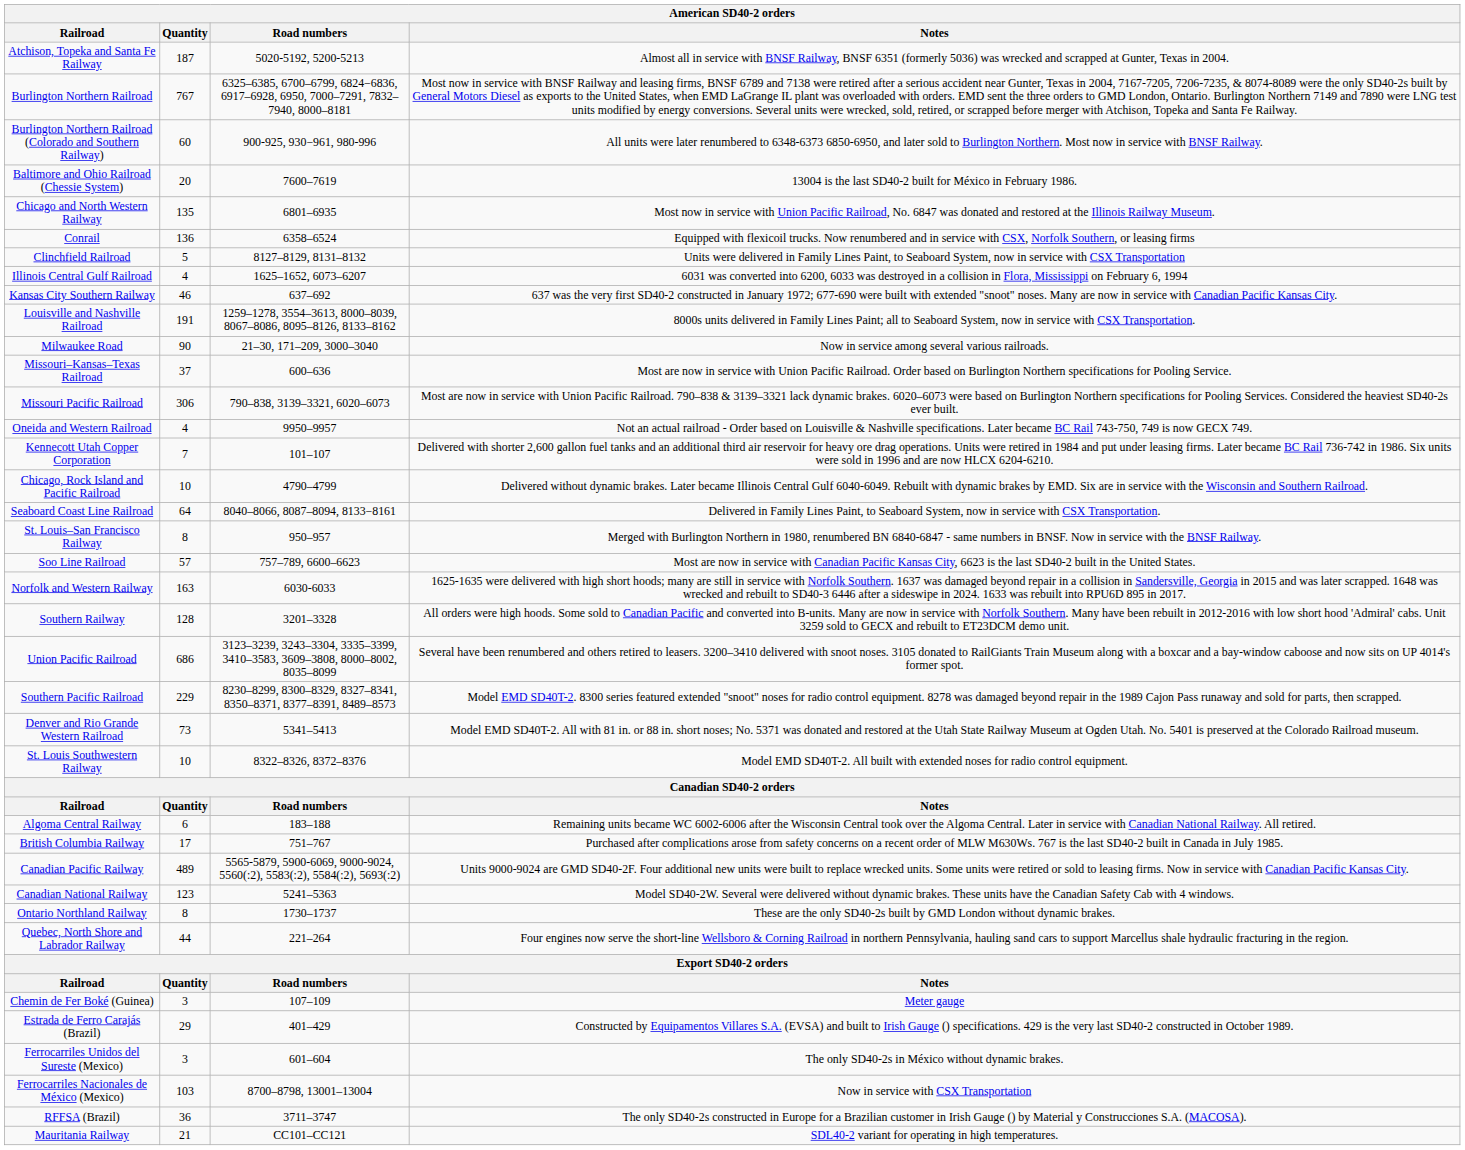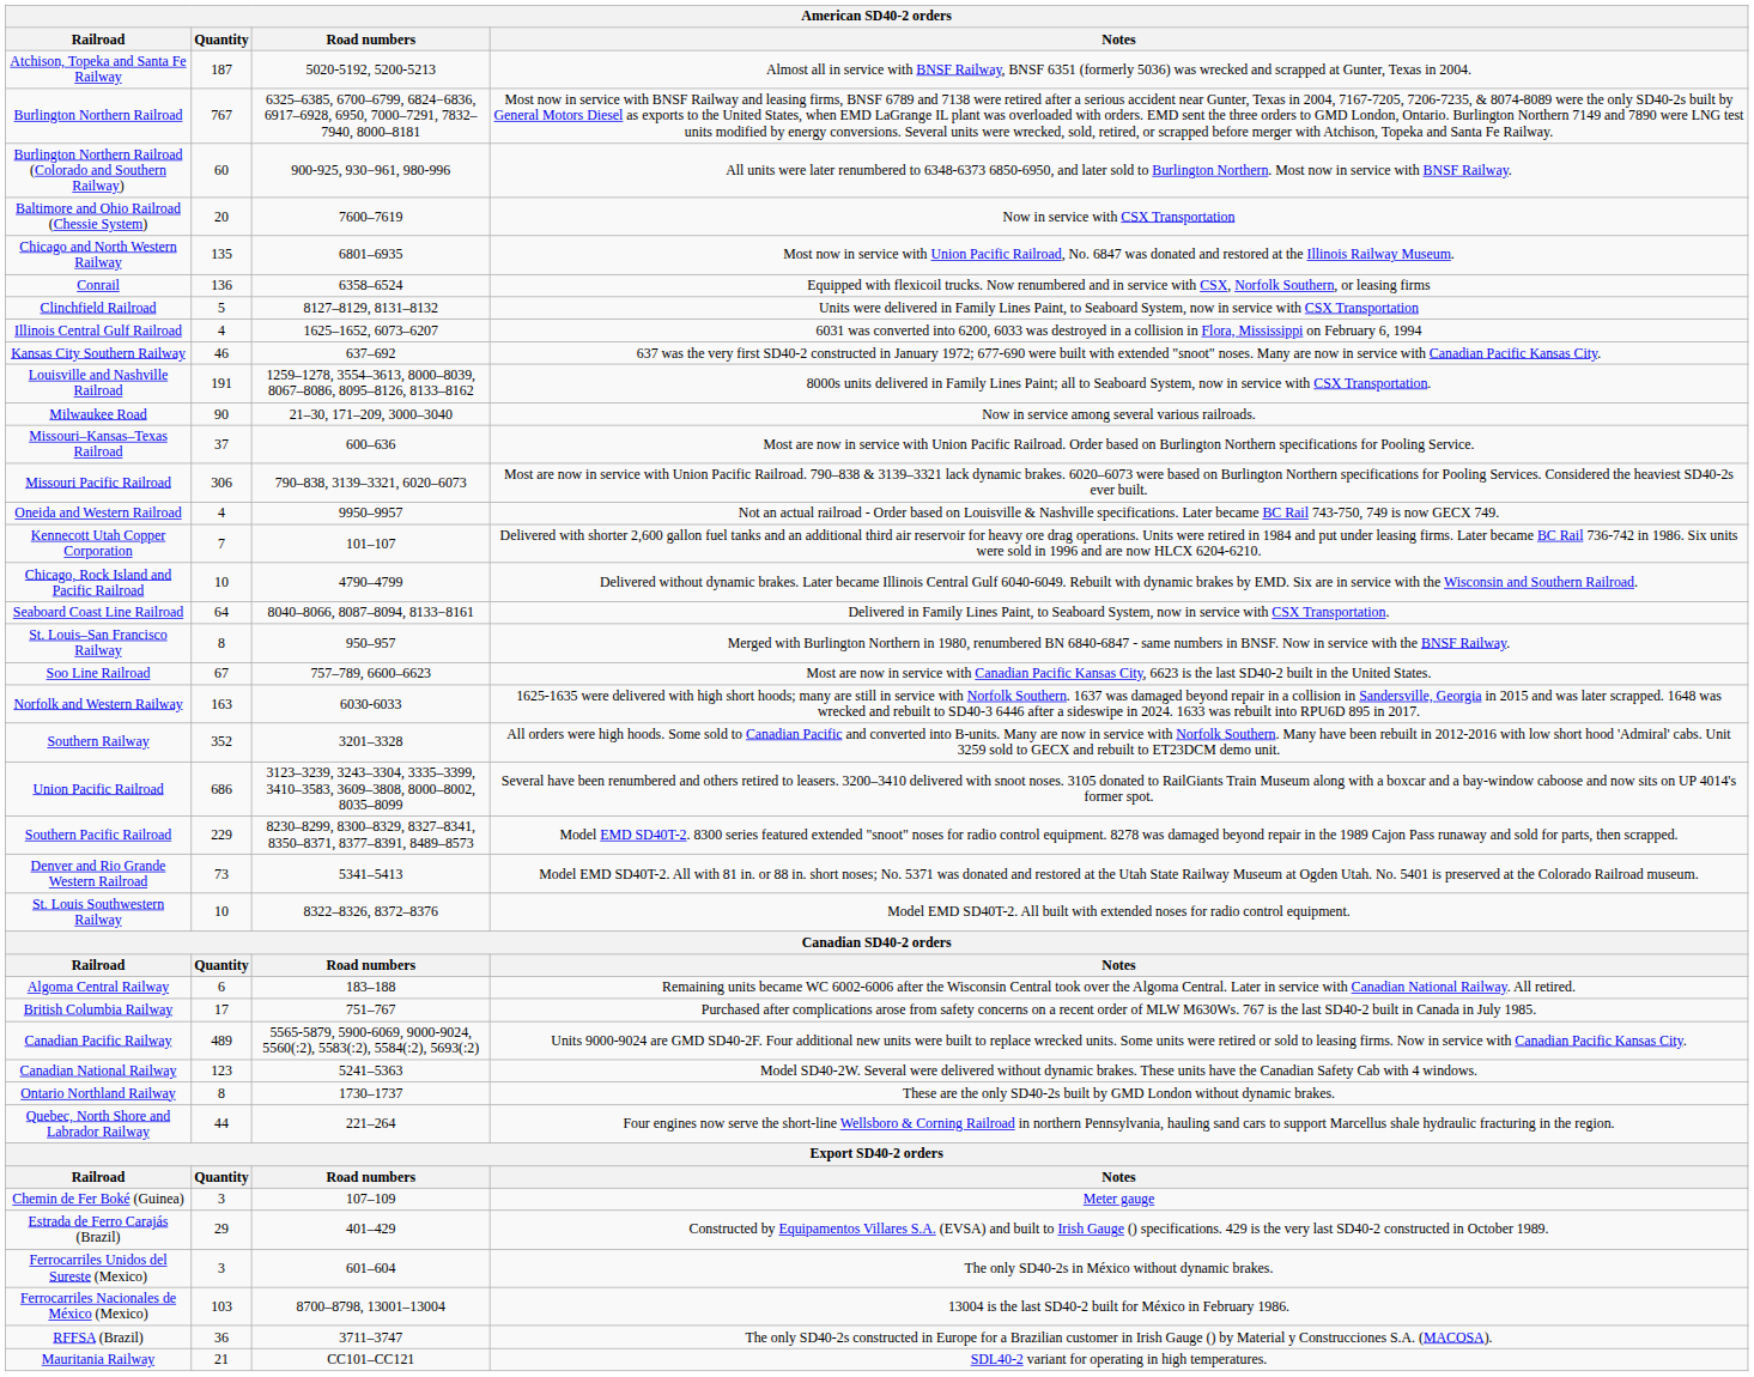 <table class="wikitable">
 <tr>
 <th colspan="4">American SD40-2 orders</th>
 </tr>
 <tr>
 <th>Railroad</th>
 <th>Quantity</th>
 <th>Road numbers</th>
 <th>Notes</th>
 </tr>
 <tr align="center">
 <td><a href='#'>Atchison, Topeka and Santa Fe Railway</a></td>
 <td>187</td>
 <td>5020-5192, 5200-5213</td>
 <td>Almost all in service with <a href='#'>BNSF Railway</a>, BNSF 6351 (formerly 5036) was wrecked and scrapped at Gunter, Texas in 2004.</td>
 </tr>
 <tr align="center">
 <td><a href='#'>Burlington Northern Railroad</a></td>
 <td>767</td>
 <td>6325–6385, 6700–6799, 6824−6836, 6917–6928, 6950, 7000–7291, 7832–7940, 8000–8181</td>
 <td>Most now in service with BNSF Railway and leasing firms, BNSF 6789 and 7138 were retired after a serious accident near Gunter, Texas in 2004, 7167-7205, 7206-7235, & 8074-8089 were the only SD40-2s built by <a href='#'>General Motors Diesel</a> as exports to the United States, when EMD LaGrange IL plant was overloaded with orders. EMD sent the three orders to GMD London, Ontario. Burlington Northern 7149 and 7890 were LNG test units modified by energy conversions. Several units were wrecked, sold, retired, or scrapped before merger with Atchison, Topeka and Santa Fe Railway.</td>
 </tr>
 <tr align="center">
 <td><a href='#'>Burlington Northern Railroad</a> (<a href='#'>Colorado and Southern Railway</a>)</td>
 <td>60</td>
 <td>900-925, 930−961, 980-996</td>
 <td>All units were later renumbered to 6348-6373 6850-6950, and later sold to <a href='#'>Burlington Northern</a>. Most now in service with <a href='#'>BNSF Railway</a>.</td>
 </tr>
 <tr align="center">
 <td><a href='#'>Baltimore and Ohio Railroad</a> (<a href='#'>Chessie System</a>)</td>
 <td>20</td>
 <td>7600–7619</td>
-<td>13004 is the last SD40-2 built for México in February 1986.</td>
+<td>Now in service with <a href='#'>CSX Transportation</a></td>
 </tr>
 <tr align="center">
 <td><a href='#'>Chicago and North Western Railway</a></td>
 <td>135</td>
 <td>6801–6935</td>
 <td>Most now in service with <a href='#'>Union Pacific Railroad</a>, No. 6847 was donated and restored at the <a href='#'>Illinois Railway Museum</a>.</td>
 </tr>
 <tr align="center">
 <td><a href='#'>Conrail</a></td>
 <td>136</td>
 <td>6358–6524</td>
 <td>Equipped with flexicoil trucks. Now renumbered and in service with <a href='#'>CSX</a>, <a href='#'>Norfolk Southern</a>, or leasing firms</td>
 </tr>
 <tr align="center">
 <td><a href='#'>Clinchfield Railroad</a></td>
 <td>5</td>
 <td>8127–8129, 8131–8132</td>
 <td>Units were delivered in Family Lines Paint, to Seaboard System, now in service with <a href='#'>CSX Transportation</a></td>
 </tr>
 <tr align="center">
 <td><a href='#'>Illinois Central Gulf Railroad</a></td>
 <td>4</td>
 <td>1625–1652, 6073–6207</td>
 <td>6031 was converted into 6200, 6033 was destroyed in a collision in <a href='#'>Flora, Mississippi</a> on February 6, 1994</td>
 </tr>
 <tr align="center">
 <td><a href='#'>Kansas City Southern Railway</a></td>
 <td>46</td>
 <td>637–692</td>
 <td>637 was the very first SD40-2 constructed in January 1972; 677-690 were built with extended "snoot" noses. Many are now in service with <a href='#'>Canadian Pacific Kansas City</a>.</td>
 </tr>
 <tr align="center">
 <td><a href='#'>Louisville and Nashville Railroad</a></td>
 <td>191</td>
 <td>1259–1278, 3554–3613, 8000–8039, 8067–8086, 8095–8126, 8133–8162</td>
 <td>8000s units delivered in Family Lines Paint; all to Seaboard System, now in service with <a href='#'>CSX Transportation</a>.</td>
 </tr>
 <tr align="center">
 <td><a href='#'>Milwaukee Road</a></td>
 <td>90</td>
 <td>21–30, 171–209, 3000–3040</td>
 <td>Now in service among several various railroads.</td>
 </tr>
 <tr align="center">
 <td><a href='#'>Missouri–Kansas–Texas Railroad</a></td>
 <td>37</td>
 <td>600–636</td>
 <td>Most are now in service with Union Pacific Railroad. Order based on Burlington Northern specifications for Pooling Service.</td>
 </tr>
 <tr align="center">
 <td><a href='#'>Missouri Pacific Railroad</a></td>
 <td>306</td>
 <td>790–838, 3139–3321, 6020–6073</td>
 <td>Most are now in service with Union Pacific Railroad. 790–838 & 3139–3321 lack dynamic brakes. 6020–6073 were based on Burlington Northern specifications for Pooling Services. Considered the heaviest SD40-2s ever built.</td>
 </tr>
 <tr align="center">
 <td><a href='#'>Oneida and Western Railroad</a></td>
 <td>4</td>
 <td>9950–9957</td>
 <td>Not an actual railroad - Order based on Louisville & Nashville specifications. Later became <a href='#'>BC Rail</a> 743-750, 749 is now GECX 749.</td>
 </tr>
 <tr align="center">
 <td><a href='#'>Kennecott Utah Copper Corporation</a></td>
 <td>7</td>
 <td>101–107</td>
 <td>Delivered with shorter 2,600 gallon fuel tanks and an additional third air reservoir for heavy ore drag operations. Units were retired in 1984 and put under leasing firms. Later became <a href='#'>BC Rail</a> 736-742 in 1986. Six units were sold in 1996 and are now HLCX 6204-6210.</td>
 </tr>
 <tr align="center">
 <td><a href='#'>Chicago, Rock Island and Pacific Railroad</a></td>
 <td>10</td>
 <td>4790–4799</td>
 <td>Delivered without dynamic brakes. Later became Illinois Central Gulf 6040-6049. Rebuilt with dynamic brakes by EMD. Six are in service with the <a href='#'>Wisconsin and Southern Railroad</a>.</td>
 </tr>
 <tr align="center">
 <td><a href='#'>Seaboard Coast Line Railroad</a></td>
 <td>64</td>
 <td>8040–8066, 8087–8094, 8133−8161</td>
 <td>Delivered in Family Lines Paint, to Seaboard System, now in service with <a href='#'>CSX Transportation</a>.</td>
 </tr>
 <tr align="center">
 <td><a href='#'>St. Louis–San Francisco Railway</a></td>
 <td>8</td>
 <td>950–957</td>
 <td>Merged with Burlington Northern in 1980, renumbered BN 6840-6847 - same numbers in BNSF. Now in service with the <a href='#'>BNSF Railway</a>.</td>
 </tr>
 <tr align="center">
 <td><a href='#'>Soo Line Railroad</a></td>
-<td>57</td>
+<td>67</td>
 <td>757–789, 6600–6623</td>
 <td>Most are now in service with <a href='#'>Canadian Pacific Kansas City</a>, 6623 is the last SD40-2 built in the United States.</td>
 </tr>
 <tr align="center">
 <td><a href='#'>Norfolk and Western Railway</a></td>
 <td>163</td>
 <td>6030-6033</td>
 <td>1625-1635 were delivered with high short hoods; many are still in service with <a href='#'>Norfolk Southern</a>. 1637 was damaged beyond repair in a collision in <a href='#'>Sandersville, Georgia</a> in 2015 and was later scrapped. 1648 was wrecked and rebuilt to SD40-3 6446 after a sideswipe in 2024. 1633 was rebuilt into RPU6D 895 in 2017.</td>
 </tr>
 <tr align="center">
 <td><a href='#'>Southern Railway</a></td>
-<td>128</td>
+<td>352</td>
 <td>3201–3328</td>
 <td>All orders were high hoods. Some sold to <a href='#'>Canadian Pacific</a> and converted into B-units. Many are now in service with <a href='#'>Norfolk Southern</a>. Many have been rebuilt in 2012-2016 with low short hood 'Admiral' cabs. Unit 3259 sold to GECX and rebuilt to ET23DCM demo unit.</td>
 </tr>
 <tr align="center">
 <td><a href='#'>Union Pacific Railroad</a></td>
 <td>686</td>
 <td>3123–3239, 3243–3304, 3335–3399, 3410–3583, 3609–3808, 8000–8002, 8035–8099</td>
 <td>Several have been renumbered and others retired to leasers. 3200–3410 delivered with snoot noses. 3105 donated to RailGiants Train Museum along with a boxcar and a bay-window caboose and now sits on UP 4014's former spot.</td>
 </tr>
 <tr align="center">
 <td><a href='#'>Southern Pacific Railroad</a></td>
 <td>229</td>
 <td>8230–8299, 8300–8329, 8327–8341, 8350–8371, 8377–8391, 8489–8573</td>
 <td>Model <a href='#'>EMD SD40T-2</a>. 8300 series featured extended "snoot" noses for radio control equipment. 8278 was damaged beyond repair in the 1989 Cajon Pass runaway and sold for parts, then scrapped.</td>
 </tr>
 <tr align="center">
 <td><a href='#'>Denver and Rio Grande Western Railroad</a></td>
 <td>73</td>
 <td>5341–5413</td>
 <td>Model EMD SD40T-2. All with 81 in. or 88 in. short noses; No. 5371 was donated and restored at the Utah State Railway Museum at Ogden Utah. No. 5401 is preserved at the Colorado Railroad museum.</td>
 </tr>
 <tr align="center">
 <td><a href='#'>St. Louis Southwestern Railway</a></td>
 <td>10</td>
 <td>8322–8326, 8372–8376</td>
 <td>Model EMD SD40T-2. All built with extended noses for radio control equipment.</td>
 </tr>
 <tr align="center">
 <th colspan="4">Canadian SD40-2 orders</th>
 </tr>
 <tr>
 <th>Railroad</th>
 <th>Quantity</th>
 <th>Road numbers</th>
 <th>Notes</th>
 </tr>
 <tr align="center">
 <td><a href='#'>Algoma Central Railway</a></td>
 <td>6</td>
 <td>183–188</td>
 <td>Remaining units became WC 6002-6006 after the Wisconsin Central took over the Algoma Central. Later in service with <a href='#'>Canadian National Railway</a>. All retired.</td>
 </tr>
 <tr align="center">
 <td><a href='#'>British Columbia Railway</a></td>
 <td>17</td>
 <td>751–767</td>
 <td>Purchased after complications arose from safety concerns on a recent order of MLW M630Ws. 767 is the last SD40-2 built in Canada in July 1985.</td>
 </tr>
 <tr align="center">
 <td><a href='#'>Canadian Pacific Railway</a></td>
 <td>489</td>
 <td>5565-5879, 5900-6069, 9000-9024, 5560(:2), 5583(:2), 5584(:2), 5693(:2)</td>
 <td>Units 9000-9024 are GMD SD40-2F. Four additional new units were built to replace wrecked units. Some units were retired or sold to leasing firms. Now in service with <a href='#'>Canadian Pacific Kansas City</a>.</td>
 </tr>
 <tr align="center">
 <td><a href='#'>Canadian National Railway</a></td>
 <td>123</td>
 <td>5241–5363</td>
 <td>Model SD40-2W. Several were delivered without dynamic brakes. These units have the Canadian Safety Cab with 4 windows.</td>
 </tr>
 <tr align="center">
 <td><a href='#'>Ontario Northland Railway</a></td>
 <td>8</td>
 <td>1730–1737</td>
 <td>These are the only SD40-2s built by GMD London without dynamic brakes.</td>
 </tr>
 <tr align="center">
 <td><a href='#'>Quebec, North Shore and Labrador Railway</a></td>
 <td>44</td>
 <td>221–264</td>
 <td>Four engines now serve the short-line <a href='#'>Wellsboro & Corning Railroad</a> in northern Pennsylvania, hauling sand cars to support Marcellus shale hydraulic fracturing in the region.</td>
 </tr>
 <tr>
 <th colspan="6">Export SD40-2 orders</th>
 </tr>
 <tr>
 <th>Railroad</th>
 <th>Quantity</th>
 <th>Road numbers</th>
 <th>Notes</th>
 </tr>
 <tr align="center">
 <td><a href='#'>Chemin de Fer Boké</a> (Guinea)</td>
 <td>3</td>
 <td>107–109</td>
 <td><a href='#'>Meter gauge</a> </td>
 </tr>
 <tr align="center">
 <td><a href='#'>Estrada de Ferro Carajás</a> (Brazil)</td>
 <td>29</td>
 <td>401–429</td>
 <td>Constructed by <a href='#'>Equipamentos Villares S.A.</a> (EVSA) and built to <a href='#'>Irish Gauge</a> () specifications. 429 is the very last SD40-2 constructed in October 1989.</td>
 </tr>
 <tr align="center">
 <td><a href='#'>Ferrocarriles Unidos del Sureste</a> (Mexico)</td>
 <td>3</td>
 <td>601–604</td>
 <td>The only SD40-2s in México without dynamic brakes.</td>
 </tr>
 <tr align="center">
 <td><a href='#'>Ferrocarriles Nacionales de México</a> (Mexico)</td>
 <td>103</td>
 <td>8700–8798, 13001–13004</td>
-<td>Now in service with <a href='#'>CSX Transportation</a></td>
+<td>13004 is the last SD40-2 built for México in February 1986.</td>
 </tr>
 <tr align="center">
 <td><a href='#'>RFFSA</a> (Brazil)</td>
 <td>36</td>
 <td>3711–3747</td>
 <td>The only SD40-2s constructed in Europe for a Brazilian customer in Irish Gauge () by Material y Construcciones S.A. (<a href='#'>MACOSA</a>).</td>
 </tr>
 <tr align="center">
 <td><a href='#'>Mauritania Railway</a></td>
 <td>21</td>
 <td>CC101–CC121</td>
 <td><a href='#'>SDL40-2</a> variant for operating in high temperatures.</td>
 </tr>
 </table>
